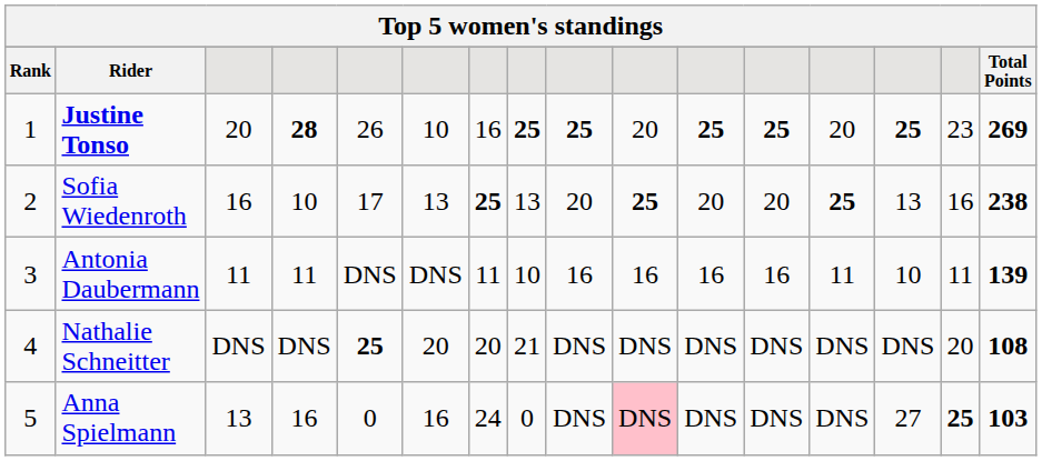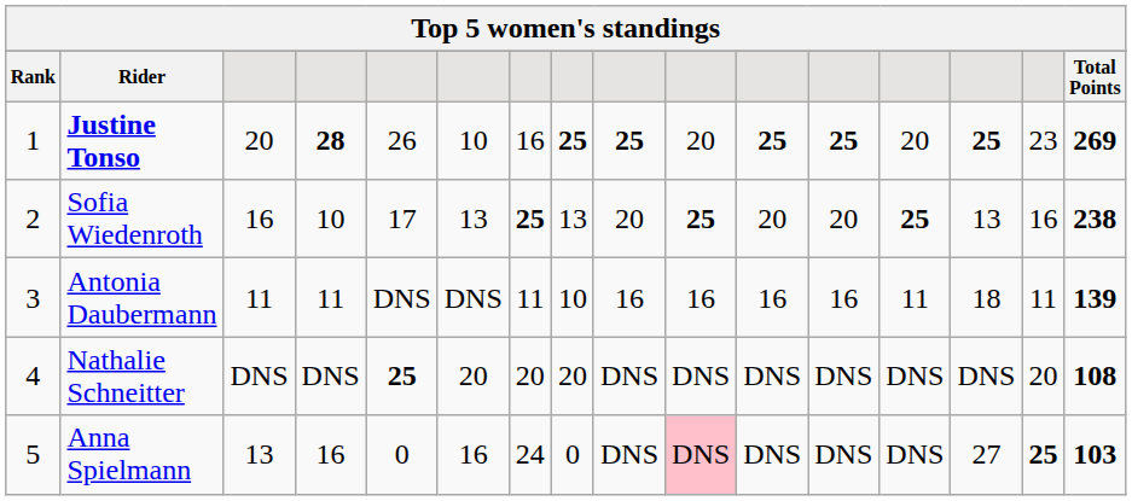 <table class="wikitable sortable">
 <tr>
 <th colspan=18 align="center"><strong>Top 5 women's standings</strong></th>
 </tr>
 <tr>
 </tr>
 <tr style="font-size:8pt;font-weight:bold">
 <th align="center">Rank</th>
 <th align="center">Rider</th>
 <th class=unsortable style="background:#E5E4E2;"><small></small></th>
 <th class=unsortable style="background:#E5E4E2;"><small></small></th>
 <th class=unsortable style="background:#E5E4E2;"><small></small></th>
 <th class=unsortable style="background:#E5E4E2;"><small></small></th>
 <th class=unsortable style="background:#E5E4E2;"><small></small></th>
 <th class=unsortable style="background:#E5E4E2;"><small></small></th>
 <th class=unsortable style="background:#E5E4E2;"><small></small></th>
 <th class=unsortable style="background:#E5E4E2;"><small></small></th>
 <th class=unsortable style="background:#E5E4E2;"><small></small></th>
 <th class=unsortable style="background:#E5E4E2;"><small></small></th>
 <th class=unsortable style="background:#E5E4E2;"><small></small></th>
 <th class=unsortable style="background:#E5E4E2;"><small></small></th>
 <th class=unsortable style="background:#E5E4E2;"><small></small></th>
 <th align="center">Total<br>Points</th>
 </tr>
 <tr>
 <td align=center>1</td>
 <td> <strong><a href='#'>Justine Tonso</a></strong></td>
 <td align=center>20</td>
 <td align=center><strong>28</strong></td>
 <td align=center>26</td>
 <td align=center>10</td>
 <td align=center>16</td>
 <td align=center><strong>25</strong></td>
 <td align=center><strong>25</strong></td>
 <td align=center>20</td>
 <td align=center><strong>25</strong></td>
 <td align=center><strong>25</strong></td>
 <td align=center>20</td>
 <td align=center><strong>25</strong></td>
 <td align=center>23</td>
 <td align=center><strong>269</strong></td>
 </tr>
 <tr>
 <td align=center>2</td>
 <td> <a href='#'>Sofia Wiedenroth</a></td>
 <td align=center>16</td>
 <td align=center>10</td>
 <td align=center>17</td>
 <td align=center>13</td>
 <td align=center><strong>25</strong></td>
 <td align=center>13</td>
 <td align=center>20</td>
 <td align=center><strong>25</strong></td>
 <td align=center>20</td>
 <td align=center>20</td>
 <td align=center><strong>25</strong></td>
 <td align=center>13</td>
 <td align=center>16</td>
 <td align=center><strong>238</strong></td>
 </tr>
 <tr>
 <td align=center>3</td>
 <td> <a href='#'>Antonia Daubermann</a></td>
 <td align=center>11</td>
 <td align=center>11</td>
 <td align=center>DNS</td>
 <td align=center>DNS</td>
 <td align=center>11</td>
 <td align=center>10</td>
 <td align=center>16</td>
 <td align=center>16</td>
 <td align=center>16</td>
 <td align=center>16</td>
 <td align=center>11</td>
-<td align=center>10</td>
+<td align=center>18</td>
 <td align=center>11</td>
 <td align=center><strong>139</strong></td>
 </tr>
 <tr>
 <td align=center>4</td>
 <td> <a href='#'>Nathalie Schneitter</a></td>
 <td align=center>DNS</td>
 <td align=center>DNS</td>
 <td align=center><strong>25</strong></td>
 <td align=center>20</td>
 <td align=center>20</td>
-<td align=center>21</td>
+<td align=center>20</td>
 <td align=center>DNS</td>
 <td align=center>DNS</td>
 <td align=center>DNS</td>
 <td align=center>DNS</td>
 <td align=center>DNS</td>
 <td align=center>DNS</td>
 <td align=center>20</td>
 <td align=center><strong>108</strong></td>
 </tr>
 <tr>
 <td align=center>5</td>
 <td> <a href='#'>Anna Spielmann</a></td>
 <td align=center>13</td>
 <td align=center>16</td>
 <td align=center>0</td>
 <td align=center>16</td>
 <td align=center>24</td>
 <td align=center>0</td>
 <td align=center>DNS</td>
 <td align=center style="background: pink;">DNS</td>
 <td align=center>DNS</td>
 <td align=center>DNS</td>
 <td align=center>DNS</td>
 <td align=center>27</td>
 <td align=center><strong>25</strong></td>
 <td align=center><strong>103</strong><br></td>
 </tr>
 </table>
